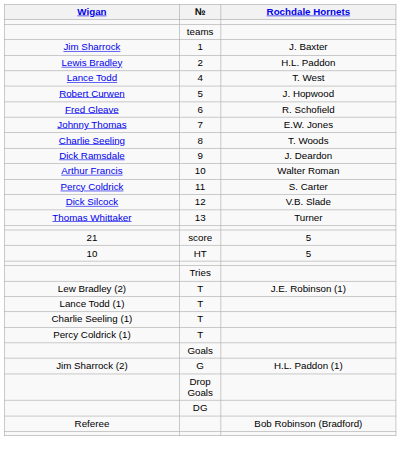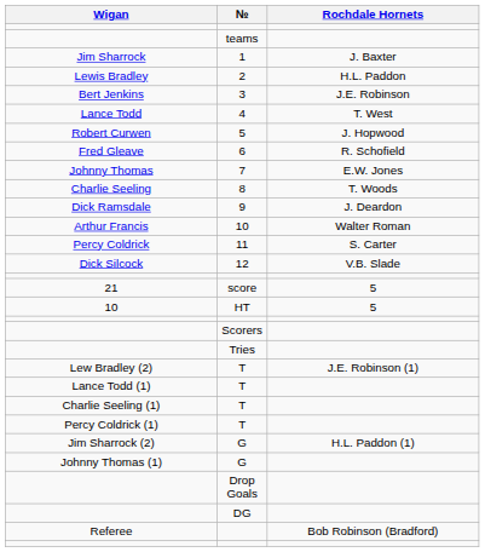 <table class="wikitable" style="text-align:center;">
 <tr>
 <th width=280 abbr="Wigan"><a href='#'>Wigan</a></th>
 <th width=60 abbr="Number">№</th>
 <th width=280 abbr="Rochdale H"><a href='#'>Rochdale Hornets</a></th>
 </tr>
 <tr>
 <td></td>
 <td></td>
 <td></td>
 </tr>
 <tr>
 <td></td>
 <td>teams</td>
 <td></td>
 </tr>
 <tr>
 <td><a href='#'>Jim Sharrock</a></td>
 <td>1</td>
 <td>J. Baxter</td>
 </tr>
 <tr>
 <td><a href='#'>Lewis Bradley</a></td>
 <td>2</td>
 <td>H.L. Paddon</td>
+</tr>
+<tr>
+<td><a href='#'>Bert Jenkins</a></td>
+<td>3</td>
+<td>J.E. Robinson</td>
 </tr>
 <tr>
 <td><a href='#'>Lance Todd</a></td>
 <td>4</td>
 <td>T. West</td>
 </tr>
 <tr>
 <td><a href='#'>Robert Curwen</a></td>
 <td>5</td>
 <td>J. Hopwood</td>
 </tr>
 <tr>
 <td><a href='#'>Fred Gleave</a></td>
 <td>6</td>
 <td>R. Schofield</td>
 </tr>
 <tr>
 <td><a href='#'>Johnny Thomas</a></td>
 <td>7</td>
 <td>E.W. Jones</td>
 </tr>
 <tr>
 <td><a href='#'>Charlie Seeling</a></td>
 <td>8</td>
 <td>T. Woods</td>
 </tr>
 <tr>
 <td><a href='#'>Dick Ramsdale</a></td>
 <td>9</td>
 <td>J. Deardon</td>
 </tr>
 <tr>
 <td><a href='#'>Arthur Francis</a></td>
 <td>10</td>
 <td>Walter Roman</td>
 </tr>
 <tr>
 <td><a href='#'>Percy Coldrick</a></td>
 <td>11</td>
 <td>S. Carter</td>
 </tr>
 <tr>
 <td><a href='#'>Dick Silcock</a></td>
 <td>12</td>
 <td>V.B. Slade</td>
 </tr>
 <tr>
-<td><a href='#'>Thomas Whittaker</a></td>
-<td>13</td>
-<td>Turner</td>
-</tr>
-<tr>
 <td></td>
 <td></td>
 <td></td>
 </tr>
 <tr>
 <td>21</td>
 <td>score</td>
 <td>5</td>
 </tr>
 <tr>
 <td>10</td>
 <td>HT</td>
 <td>5</td>
 </tr>
 <tr>
 <td></td>
 <td></td>
+<td></td>
+</tr>
+<tr>
+<td></td>
+<td>Scorers</td>
 <td></td>
 </tr>
 <tr>
 <td></td>
 <td>Tries</td>
 <td></td>
 </tr>
 <tr>
 <td>Lew Bradley (2)</td>
 <td>T</td>
 <td>J.E. Robinson (1)</td>
 </tr>
 <tr>
 <td>Lance Todd (1)</td>
 <td>T</td>
 <td></td>
 </tr>
 <tr>
 <td>Charlie Seeling (1)</td>
 <td>T</td>
 <td></td>
 </tr>
 <tr>
 <td>Percy Coldrick (1)</td>
 <td>T</td>
 <td></td>
 </tr>
 <tr>
-<td></td>
-<td>Goals</td>
-<td></td>
-</tr>
-<tr>
 <td>Jim Sharrock (2)</td>
 <td>G</td>
 <td>H.L. Paddon (1)</td>
+</tr>
+<tr>
+<td>Johnny Thomas (1)</td>
+<td>G</td>
+<td></td>
 </tr>
 <tr>
 <td></td>
 <td>Drop Goals</td>
 <td></td>
 </tr>
 <tr>
 <td></td>
 <td>DG</td>
 <td></td>
 </tr>
 <tr>
 <td>Referee</td>
 <td></td>
 <td ()>Bob Robinson (Bradford)</td>
 </tr>
 <tr>
 <td></td>
 <td></td>
 <td></td>
 </tr>
 </table>
